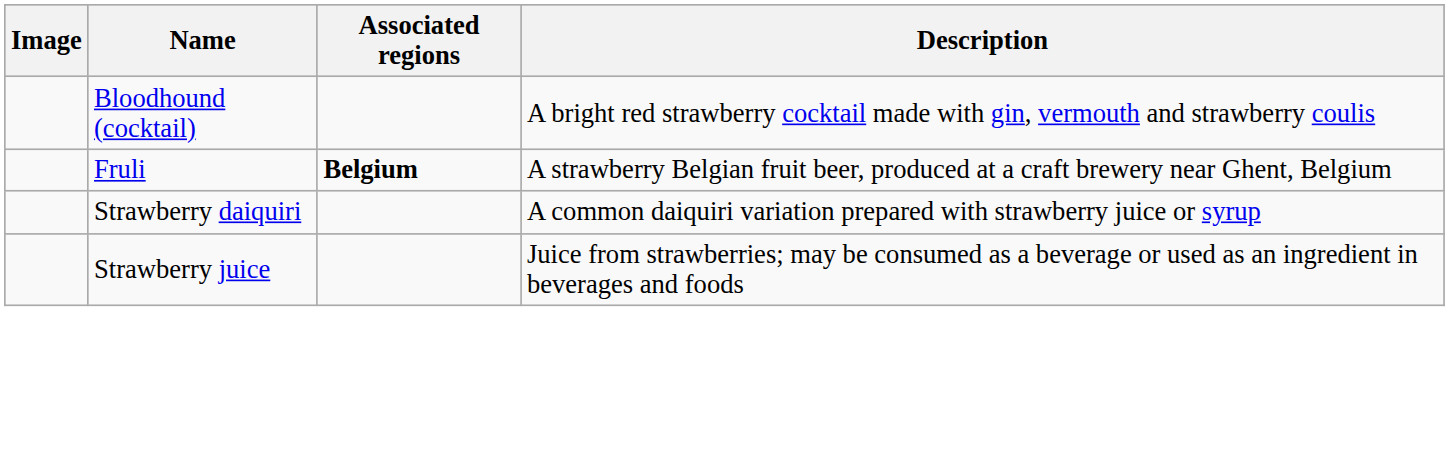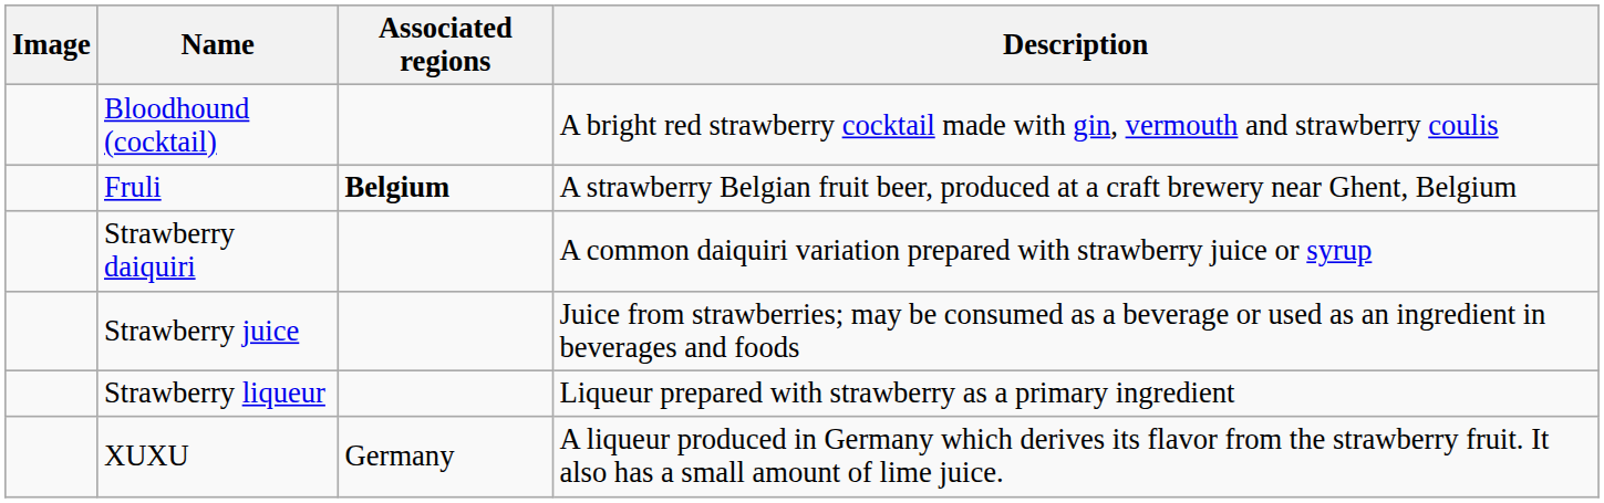 <table class="wikitable sortable">
 <tr>
 <th class="unsortable">Image</th>
 <th>Name</th>
 <th>Associated regions</th>
 <th class="unsortable">Description</th>
 </tr>
 <tr>
 <td></td>
 <td><a href='#'>Bloodhound (cocktail)</a></td>
 <td></td>
 <td>A bright red strawberry <a href='#'>cocktail</a> made with <a href='#'>gin</a>, <a href='#'>vermouth</a> and strawberry <a href='#'>coulis</a></td>
 </tr>
 <tr>
 <td></td>
 <td><a href='#'>Fruli</a></td>
 <td><strong>Belgium</strong></td>
 <td>A strawberry Belgian fruit beer, produced at a craft brewery near Ghent, Belgium</td>
 </tr>
 <tr>
 <td></td>
 <td>Strawberry <a href='#'>daiquiri</a></td>
 <td></td>
 <td>A common daiquiri variation prepared with strawberry juice or <a href='#'>syrup</a></td>
 </tr>
 <tr>
 <td></td>
 <td>Strawberry <a href='#'>juice</a></td>
 <td></td>
 <td>Juice from strawberries; may be consumed as a beverage or used as an ingredient in beverages and foods</td>
 </tr>
+<tr>
+<td></td>
+<td>Strawberry <a href='#'>liqueur</a></td>
+<td></td>
+<td>Liqueur prepared with strawberry as a primary ingredient</td>
+</tr>
+<tr>
+<td></td>
+<td>XUXU</td>
+<td>Germany</td>
+<td>A liqueur produced in Germany which derives its flavor from the strawberry fruit. It also has a small amount of lime juice.</td>
+</tr>
 </table>
